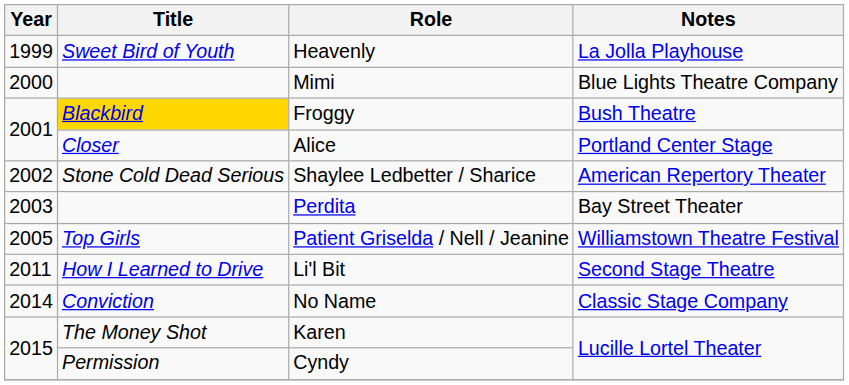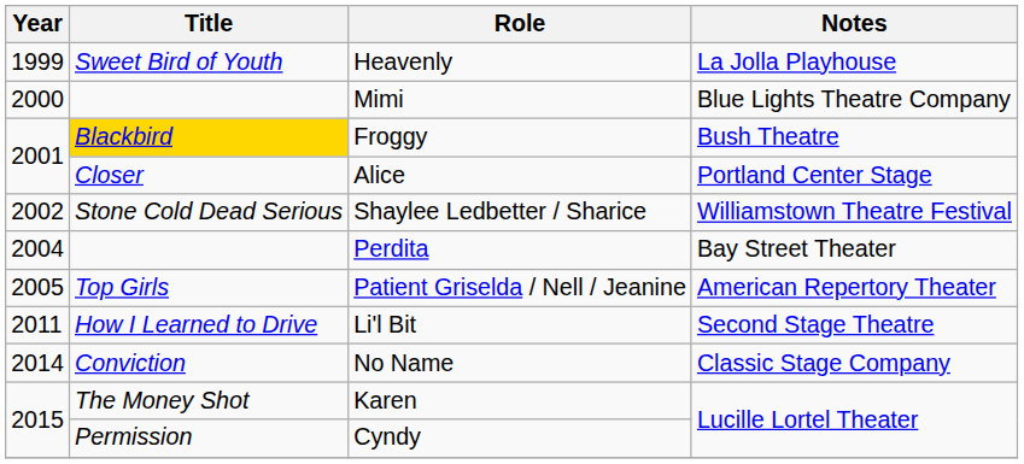 <table class="wikitable sortable">
 <tr>
 <th>Year</th>
 <th>Title</th>
 <th>Role</th>
 <th class="unsortable">Notes</th>
 </tr>
 <tr>
 <td>1999</td>
 <td><em><a href='#'>Sweet Bird of Youth</a></em></td>
 <td>Heavenly</td>
 <td><a href='#'>La Jolla Playhouse</a></td>
 </tr>
 <tr>
 <td>2000</td>
 <td><em></em></td>
 <td>Mimi</td>
 <td>Blue Lights Theatre Company</td>
 </tr>
 <tr>
 <td rowspan=2>2001</td>
 <td style="background: gold;"><em><a href='#'>Blackbird</a></em></td>
 <td>Froggy</td>
 <td><a href='#'>Bush Theatre</a></td>
 </tr>
 <tr>
 <td><em><a href='#'>Closer</a></em></td>
 <td>Alice</td>
 <td><a href='#'>Portland Center Stage</a></td>
 </tr>
 <tr>
 <td>2002</td>
 <td><em>Stone Cold Dead Serious</em></td>
 <td>Shaylee Ledbetter / Sharice</td>
-<td><a href='#'>American Repertory Theater</a></td>
+<td><a href='#'>Williamstown Theatre Festival</a></td>
 </tr>
 <tr>
-<td>2003</td>
+<td>2004</td>
 <td><em></em></td>
 <td><a href='#'>Perdita</a></td>
 <td>Bay Street Theater</td>
 </tr>
 <tr>
 <td>2005</td>
 <td><em><a href='#'>Top Girls</a></em></td>
 <td><a href='#'>Patient Griselda</a> / Nell / Jeanine</td>
-<td><a href='#'>Williamstown Theatre Festival</a></td>
+<td><a href='#'>American Repertory Theater</a></td>
 </tr>
 <tr>
 <td>2011</td>
 <td><em><a href='#'>How I Learned to Drive</a></em></td>
 <td>Li'l Bit</td>
 <td><a href='#'>Second Stage Theatre</a></td>
 </tr>
 <tr>
 <td>2014</td>
 <td><em><a href='#'>Conviction</a></em></td>
 <td>No Name</td>
 <td><a href='#'>Classic Stage Company</a></td>
 </tr>
 <tr>
 <td rowspan=2>2015</td>
 <td><em>The Money Shot</em></td>
 <td>Karen</td>
 <td rowspan=2><a href='#'>Lucille Lortel Theater</a></td>
 </tr>
 <tr>
 <td><em>Permission</em></td>
 <td>Cyndy</td>
 </tr>
 <tr>
 </tr>
 </table>
